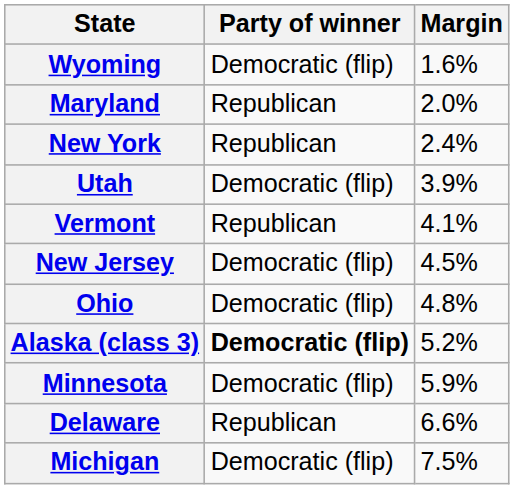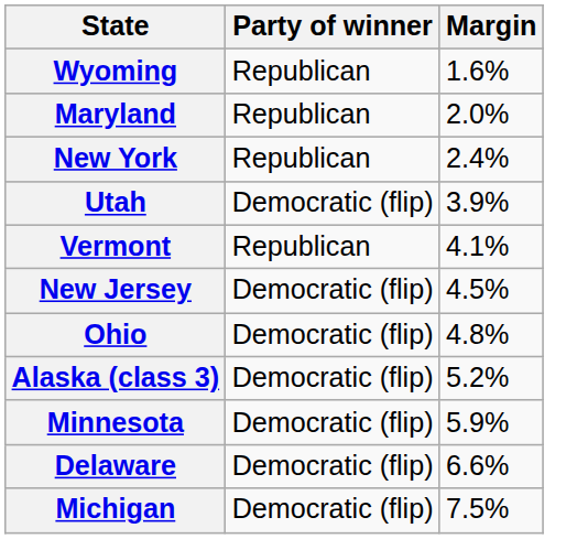 <table class="wikitable sortable">
 <tr>
 <th>State</th>
 <th>Party of winner</th>
 <th>Margin</th>
 </tr>
 <tr>
 <th><a href='#'>Wyoming</a></th>
-<td data-sort-value=1 >Democratic (flip)</td>
+<td data-sort-value=1 >Republican</td>
 <td>1.6%</td>
 </tr>
 <tr>
 <th><a href='#'>Maryland</a></th>
 <td data-sort-value=-0.5 >Republican</td>
 <td>2.0%</td>
 </tr>
 <tr>
 <th><a href='#'>New York</a></th>
 <td data-sort-value=1 >Republican</td>
 <td>2.4%</td>
 </tr>
 <tr>
 <th><a href='#'>Utah</a></th>
 <td data-sort-value=1 >Democratic (flip)</td>
 <td>3.9%</td>
 </tr>
 <tr>
 <th><a href='#'>Vermont</a></th>
 <td data-sort-value=1 >Republican</td>
 <td>4.1%</td>
 </tr>
 <tr>
 <th><a href='#'>New Jersey</a></th>
 <td data-sort-value=1 >Democratic (flip)</td>
 <td>4.5%</td>
 </tr>
 <tr>
 <th><a href='#'>Ohio</a></th>
 <td data-sort-value=1 >Democratic (flip)</td>
 <td>4.8%</td>
 </tr>
 <tr>
 <th><a href='#'>Alaska (class 3)</a></th>
-<td data-sort-value=1 ><strong>Democratic (flip)</strong></td>
+<td data-sort-value=1 >Democratic (flip)</td>
 <td>5.2%</td>
 </tr>
 <tr>
 <th><a href='#'>Minnesota</a></th>
 <td data-sort-value=1 >Democratic (flip)</td>
 <td>5.9%</td>
 </tr>
 <tr>
 <th><a href='#'>Delaware</a></th>
-<td data-sort-value=1 >Republican</td>
+<td data-sort-value=1 >Democratic (flip)</td>
 <td>6.6%</td>
 </tr>
 <tr>
 <th><a href='#'>Michigan</a></th>
 <td data-sort-value=1 >Democratic (flip)</td>
 <td>7.5%</td>
 </tr>
 </table>
